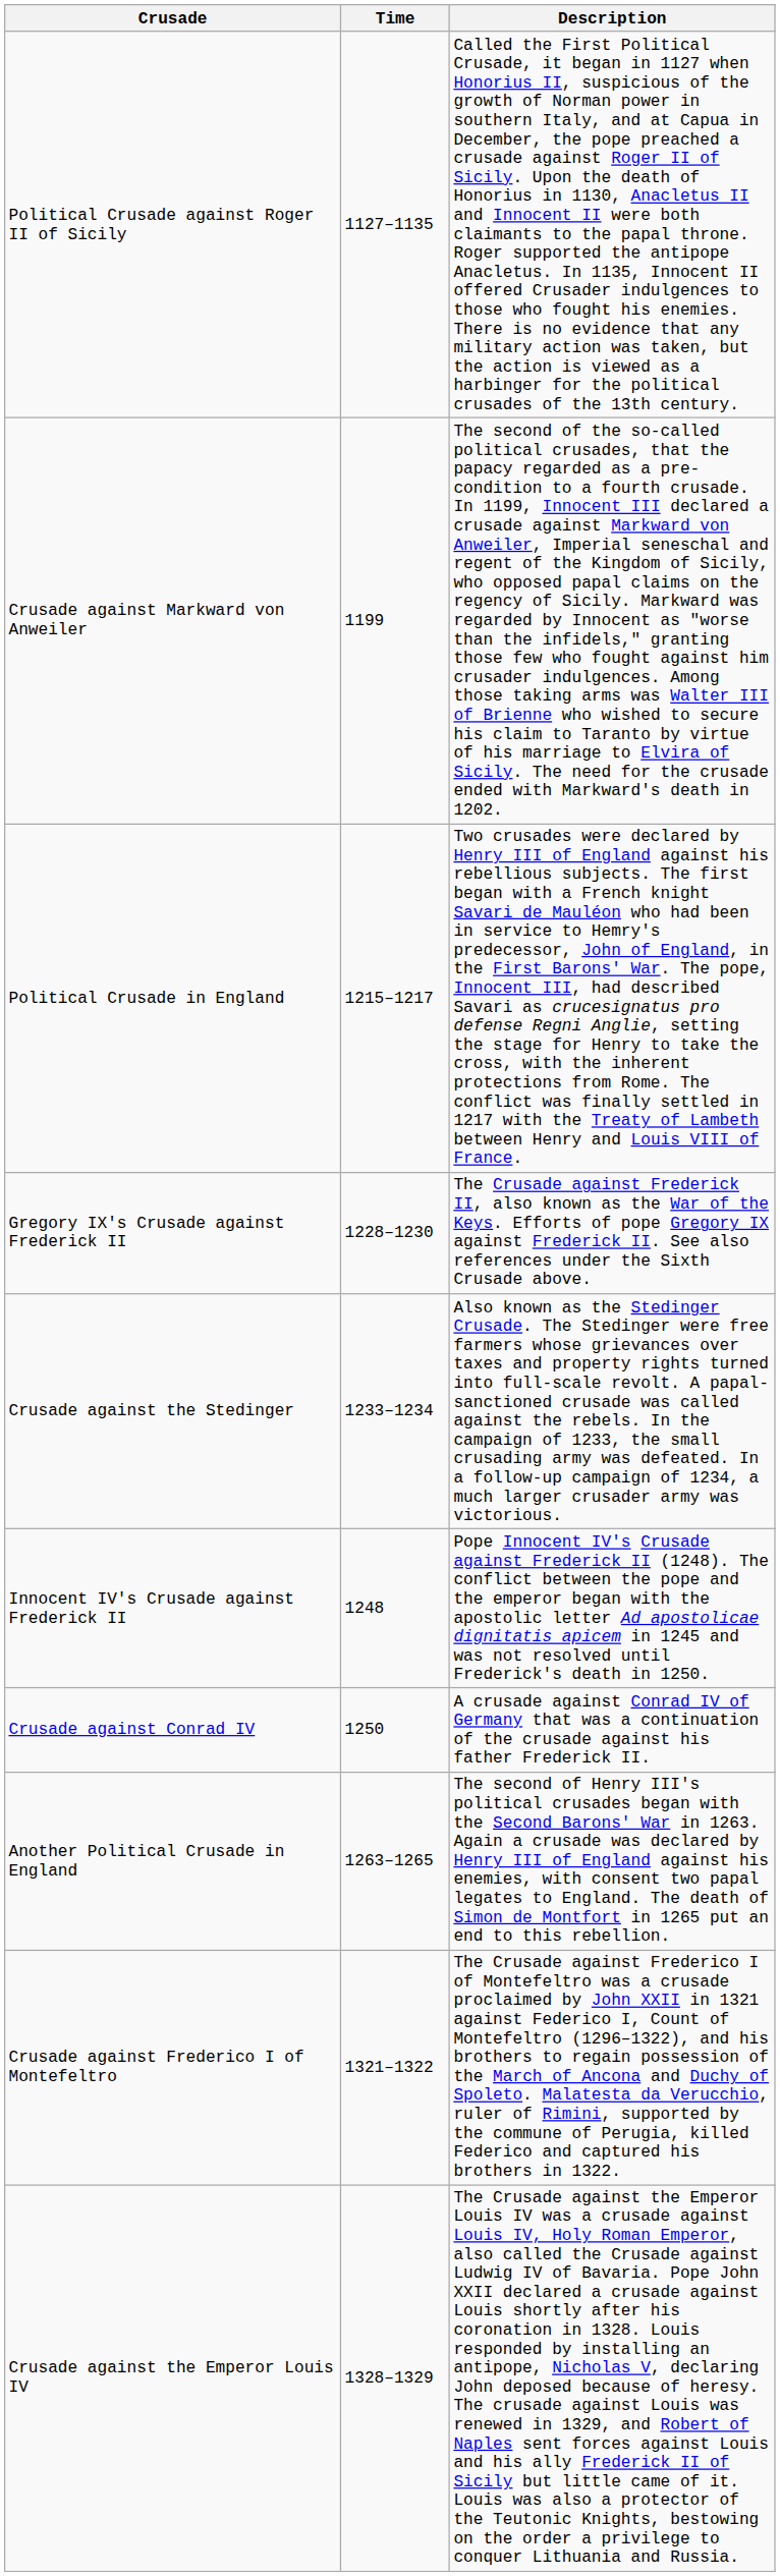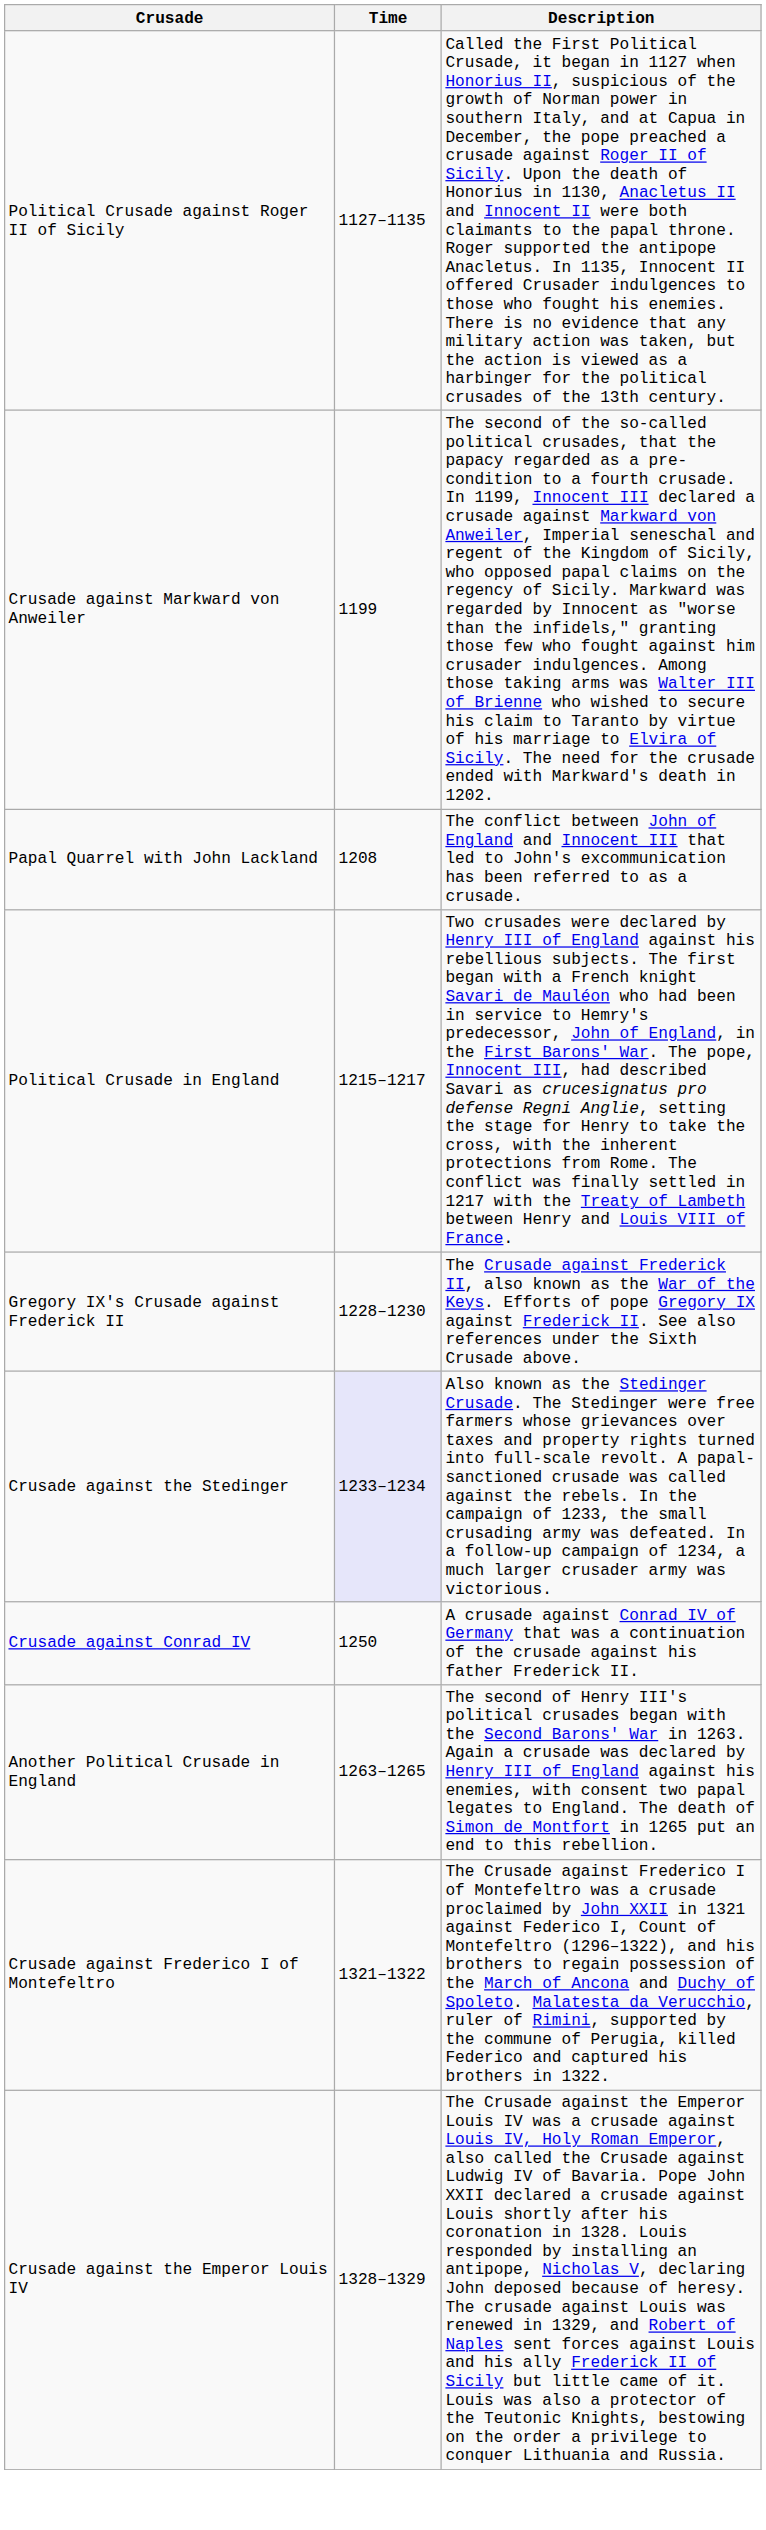 <table class="wikitable">
 <tr>
 <th width=260px>Crusade</th>
 <th width=80px>Time</th>
 <th>Description</th>
 </tr>
 <tr>
 <td>Political Crusade against Roger II of Sicily</td>
 <td>1127–1135</td>
 <td>Called the First Political Crusade, it began in 1127 when <a href='#'>Honorius II</a>, suspicious of the growth of Norman power in southern Italy, and at Capua in December, the pope preached a crusade against <a href='#'>Roger II of Sicily</a>. Upon the death of Honorius in 1130, <a href='#'>Anacletus II</a> and <a href='#'>Innocent II</a> were both claimants to the papal throne. Roger supported the antipope Anacletus. In 1135, Innocent II offered Crusader indulgences to those who fought his enemies. There is no evidence that any military action was taken, but the action is viewed as a harbinger for the political crusades of the 13th century.</td>
 </tr>
 <tr>
 <td>Crusade against Markward von Anweiler</td>
 <td>1199</td>
 <td>The second of the so-called political crusades, that the papacy regarded as a pre-condition to a fourth crusade. In 1199, <a href='#'>Innocent III</a> declared a crusade against <a href='#'>Markward von Anweiler</a>, Imperial seneschal and regent of the Kingdom of Sicily, who opposed papal claims on the regency of Sicily. Markward was regarded by Innocent as "worse than the infidels," granting those few who fought against him crusader indulgences. Among those taking arms was <a href='#'>Walter III of Brienne</a> who wished to secure his claim to Taranto by virtue of his marriage to <a href='#'>Elvira of Sicily</a>. The need for the crusade ended with Markward's death in 1202.</td>
 </tr>
 <tr>
+<td>Papal Quarrel with John Lackland</td>
+<td>1208</td>
+<td>The conflict between <a href='#'>John of England</a> and <a href='#'>Innocent III</a> that led to John's excommunication has been referred to as a crusade.</td>
+</tr>
+<tr>
 <td>Political Crusade in England</td>
 <td>1215–1217</td>
 <td>Two crusades were declared by <a href='#'>Henry III of England</a> against his rebellious subjects. The first began with a French knight <a href='#'>Savari de Mauléon</a> who had been in service to Hemry's predecessor, <a href='#'>John of England</a>, in the <a href='#'>First Barons' War</a>. The pope, <a href='#'>Innocent III</a>, had described Savari as <em>crucesignatus pro defense Regni Anglie</em>, setting the stage for Henry to take the cross, with the inherent protections from Rome. The conflict was finally settled in 1217 with the <a href='#'>Treaty of Lambeth</a> between Henry and <a href='#'>Louis VIII of France</a>.</td>
 </tr>
 <tr>
 <td>Gregory IX's Crusade against Frederick II</td>
 <td>1228–1230</td>
 <td>The <a href='#'>Crusade against Frederick II</a>, also known as the <a href='#'>War of the Keys</a>. Efforts of pope <a href='#'>Gregory IX</a> against <a href='#'>Frederick II</a>. See also references under the Sixth Crusade above.</td>
 </tr>
 <tr>
 <td>Crusade against the Stedinger</td>
-<td>1233–1234</td>
+<td style="background: lavender;">1233–1234</td>
 <td>Also known as the <a href='#'>Stedinger Crusade</a>. The Stedinger were free farmers whose grievances over taxes and property rights turned into full-scale revolt. A papal-sanctioned crusade was called against the rebels. In the campaign of 1233, the small crusading army was defeated. In a follow-up campaign of 1234, a much larger crusader army was victorious.</td>
-</tr>
-<tr>
-<td>Innocent IV's Crusade against Frederick II</td>
-<td>1248</td>
-<td>Pope <a href='#'>Innocent IV's</a> <a href='#'>Crusade against Frederick II</a> (1248). The conflict between the pope and the emperor began with the apostolic letter <em><a href='#'>Ad apostolicae dignitatis apicem</a></em> in 1245 and was not resolved until Frederick's death in 1250.</td>
 </tr>
 <tr>
 <td><a href='#'>Crusade against Conrad IV</a></td>
 <td>1250</td>
 <td>A crusade against <a href='#'>Conrad IV of Germany</a> that was a continuation of the crusade against his father Frederick II.</td>
 </tr>
 <tr>
 <td>Another Political Crusade in England</td>
 <td>1263–1265</td>
 <td>The second of Henry III's political crusades began with the <a href='#'>Second Barons' War</a> in 1263. Again a crusade was declared by <a href='#'>Henry III of England</a> against his enemies, with consent two papal legates to England. The death of <a href='#'>Simon de Montfort</a> in 1265 put an end to this rebellion.</td>
 </tr>
 <tr>
 <td>Crusade against Frederico I of Montefeltro</td>
 <td>1321–1322</td>
 <td>The Crusade against Frederico I of Montefeltro was a crusade proclaimed by <a href='#'>John XXII</a> in 1321 against Federico I, Count of Montefeltro (1296–1322), and his brothers to regain possession of the <a href='#'>March of Ancona</a> and <a href='#'>Duchy of Spoleto</a>. <a href='#'>Malatesta da Verucchio</a>, ruler of <a href='#'>Rimini</a>, supported by the commune of Perugia, killed Federico and captured his brothers in 1322.</td>
 </tr>
 <tr>
 <td>Crusade against the Emperor Louis IV</td>
 <td>1328–1329</td>
 <td>The Crusade against the Emperor Louis IV was a crusade against <a href='#'>Louis IV, Holy Roman Emperor</a>, also called the Crusade against Ludwig IV of Bavaria. Pope John XXII declared a crusade against Louis shortly after his coronation in 1328. Louis responded by installing an antipope, <a href='#'>Nicholas V</a>, declaring John deposed because of heresy. The crusade against Louis was renewed in 1329, and <a href='#'>Robert of Naples</a> sent forces against Louis and his ally <a href='#'>Frederick II of Sicily</a> but little came of it. Louis was also a protector of the Teutonic Knights, bestowing on the order a privilege to conquer Lithuania and Russia.</td>
 </tr>
 </table>
